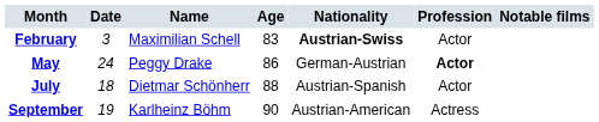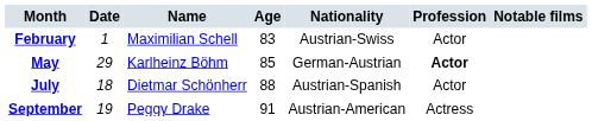 <table cellspacing="0" cellpadding="4" border="0">
 <tr style="background:#dae3e7; text-align:center;">
 <th>Month</th>
 <th>Date</th>
 <th>Name</th>
 <th>Age</th>
 <th>Nationality</th>
 <th>Profession</th>
 <th>Notable films</th>
 </tr>
 <tr valign="top">
 <th rowspan=1 style="text-align:center; vertical-align:top;"><a href='#'>February</a></th>
-<td style="text-align:center;"><em>3</em></td>
+<td style="text-align:center;"><em>1</em></td>
 <td><a href='#'>Maximilian Schell</a></td>
 <td style="text-align:center;">83</td>
-<td style="text-align:center;"><strong>Austrian-Swiss</strong></td>
+<td style="text-align:center;">Austrian-Swiss</td>
 <td style="text-align:center;">Actor</td>
 <td></td>
 </tr>
 <tr>
 <th rowspan=1 style="text-align:center; vertical-align:top;"><a href='#'>May</a></th>
-<td style="text-align:center;"><em>24</em></td>
-<td><a href='#'>Peggy Drake</a></td>
-<td style="text-align:center;">86</td>
+<td style="text-align:center;"><em>29</em></td>
+<td><a href='#'>Karlheinz Böhm</a></td>
+<td style="text-align:center;">85</td>
 <td style="text-align:center;">German-Austrian</td>
 <td style="text-align:center;"><strong>Actor</strong></td>
 <td></td>
 </tr>
 <tr>
 <th rowspan=1 style="text-align:center; vertical-align:top;"><a href='#'>July</a></th>
 <td style="text-align:center;"><em>18</em></td>
 <td><a href='#'>Dietmar Schönherr</a></td>
 <td style="text-align:center;">88</td>
 <td style="text-align:center;">Austrian-Spanish</td>
 <td style="text-align:center;">Actor</td>
 <td></td>
 </tr>
 <tr>
 <th rowspan=1 style="text-align:center; vertical-align:top;"><a href='#'>September</a></th>
 <td style="text-align:center;"><em>19</em></td>
-<td><a href='#'>Karlheinz Böhm</a></td>
-<td style="text-align:center;">90</td>
+<td><a href='#'>Peggy Drake</a></td>
+<td style="text-align:center;">91</td>
 <td style="text-align:center;">Austrian-American</td>
 <td style="text-align:center;">Actress</td>
 <td></td>
 </tr>
 <tr>
 </tr>
 </table>
